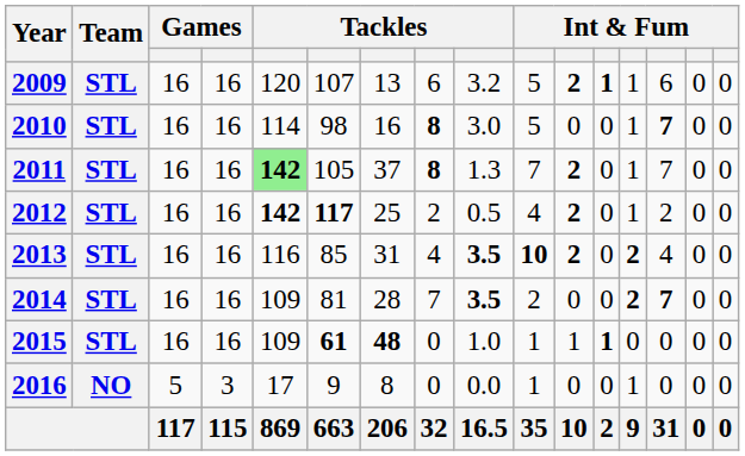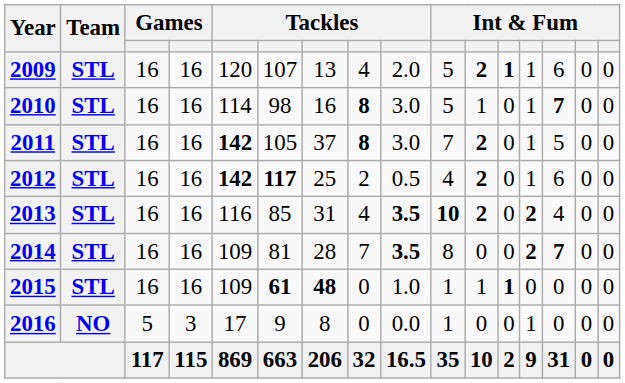 <table class="wikitable" style="text-align:center;">
 <tr>
 <th rowspan="2">Year</th>
 <th rowspan="2">Team</th>
 <th colspan="2">Games</th>
 <th colspan="5">Tackles</th>
 <th colspan="7">Int & Fum</th>
 </tr>
 <tr>
 <th></th>
 <th></th>
 <th></th>
 <th></th>
 <th></th>
 <th></th>
 <th></th>
 <th></th>
 <th></th>
 <th></th>
 <th></th>
 <th></th>
 <th></th>
 <th></th>
 </tr>
 <tr>
 <th><a href='#'>2009</a></th>
 <th><a href='#'>STL</a></th>
 <td>16</td>
 <td>16</td>
 <td>120</td>
 <td>107</td>
 <td>13</td>
-<td>6</td>
-<td>3.2</td>
+<td>4</td>
+<td>2.0</td>
 <td>5</td>
 <td><strong>2</strong></td>
 <td><strong>1</strong></td>
 <td>1</td>
 <td>6</td>
 <td>0</td>
 <td>0</td>
 </tr>
 <tr>
 <th><a href='#'>2010</a></th>
 <th><a href='#'>STL</a></th>
 <td>16</td>
 <td>16</td>
 <td>114</td>
 <td>98</td>
 <td>16</td>
 <td><strong>8</strong></td>
 <td>3.0</td>
 <td>5</td>
-<td>0</td>
+<td>1</td>
 <td>0</td>
 <td>1</td>
 <td><strong>7</strong></td>
 <td>0</td>
 <td>0</td>
 </tr>
 <tr>
 <th><a href='#'>2011</a></th>
 <th><a href='#'>STL</a></th>
 <td>16</td>
 <td>16</td>
-<td style="background: lightgreen;"><strong>142</strong></td>
+<td><strong>142</strong></td>
 <td>105</td>
 <td>37</td>
 <td><strong>8</strong></td>
-<td>1.3</td>
+<td>3.0</td>
 <td>7</td>
 <td><strong>2</strong></td>
 <td>0</td>
 <td>1</td>
-<td>7</td>
+<td>5</td>
 <td>0</td>
 <td>0</td>
 </tr>
 <tr>
 <th><a href='#'>2012</a></th>
 <th><a href='#'>STL</a></th>
 <td>16</td>
 <td>16</td>
 <td><strong>142</strong></td>
 <td><strong>117</strong></td>
 <td>25</td>
 <td>2</td>
 <td>0.5</td>
 <td>4</td>
 <td><strong>2</strong></td>
 <td>0</td>
 <td>1</td>
-<td>2</td>
+<td>6</td>
 <td>0</td>
 <td>0</td>
 </tr>
 <tr>
 <th><a href='#'>2013</a></th>
 <th><a href='#'>STL</a></th>
 <td>16</td>
 <td>16</td>
 <td>116</td>
 <td>85</td>
 <td>31</td>
 <td>4</td>
 <td><strong>3.5</strong></td>
 <td><strong>10</strong></td>
 <td><strong>2</strong></td>
 <td>0</td>
 <td><strong>2</strong></td>
 <td>4</td>
 <td>0</td>
 <td>0</td>
 </tr>
 <tr>
 <th><a href='#'>2014</a></th>
 <th><a href='#'>STL</a></th>
 <td>16</td>
 <td>16</td>
 <td>109</td>
 <td>81</td>
 <td>28</td>
 <td>7</td>
 <td><strong>3.5</strong></td>
-<td>2</td>
+<td>8</td>
 <td>0</td>
 <td>0</td>
 <td><strong>2</strong></td>
 <td><strong>7</strong></td>
 <td>0</td>
 <td>0</td>
 </tr>
 <tr>
 <th><a href='#'>2015</a></th>
 <th><a href='#'>STL</a></th>
 <td>16</td>
 <td>16</td>
 <td>109</td>
 <td><strong>61</strong></td>
 <td><strong>48</strong></td>
 <td>0</td>
 <td>1.0</td>
 <td>1</td>
 <td>1</td>
 <td><strong>1</strong></td>
 <td>0</td>
 <td>0</td>
 <td>0</td>
 <td>0</td>
 </tr>
 <tr>
 <th><a href='#'>2016</a></th>
 <th><a href='#'>NO</a></th>
 <td>5</td>
 <td>3</td>
 <td>17</td>
 <td>9</td>
 <td>8</td>
 <td>0</td>
 <td>0.0</td>
 <td>1</td>
 <td>0</td>
 <td>0</td>
 <td>1</td>
 <td>0</td>
 <td>0</td>
 <td>0</td>
 </tr>
 <tr>
 <th colspan="2"></th>
 <th>117</th>
 <th>115</th>
 <th>869</th>
 <th>663</th>
 <th>206</th>
 <th>32</th>
 <th>16.5</th>
 <th>35</th>
 <th>10</th>
 <th>2</th>
 <th>9</th>
 <th>31</th>
 <th>0</th>
 <th>0</th>
 </tr>
 </table>
